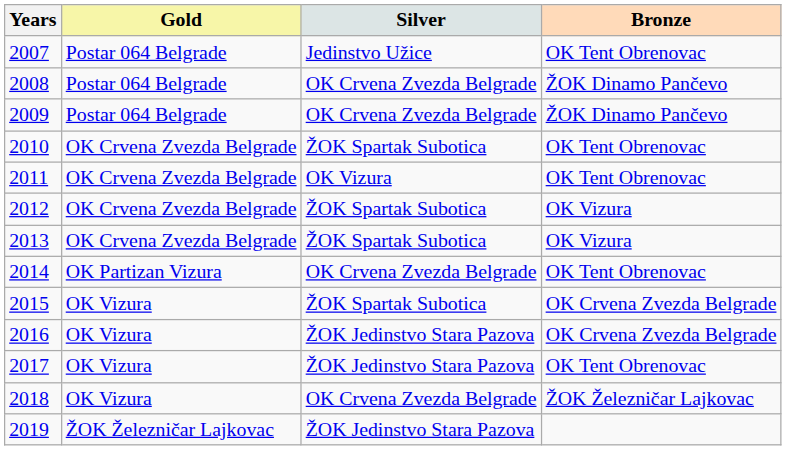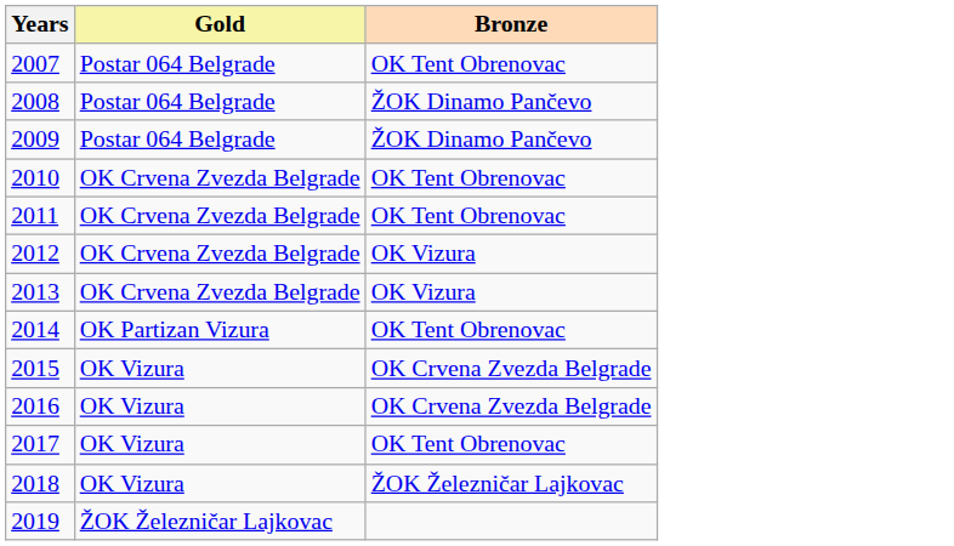 <table class="wikitable">
 <tr>
 <th>Years</th>
 <th scope="col" style="background-color: #F7F6A8;"> Gold</th>
-<th scope="col" style="background-color: #DCE5E5;"> Silver</th>
 <th scope="col" style="background-color: #FFDAB9;"> Bronze</th>
 </tr>
 <tr>
 <td><a href='#'>2007</a></td>
 <td><a href='#'>Postar 064 Belgrade</a></td>
-<td><a href='#'>Jedinstvo Užice</a></td>
 <td><a href='#'>OK Tent Obrenovac</a></td>
 </tr>
 <tr>
 <td><a href='#'>2008</a></td>
 <td><a href='#'>Postar 064 Belgrade</a></td>
-<td><a href='#'>OK Crvena Zvezda Belgrade</a></td>
 <td><a href='#'>ŽOK Dinamo Pančevo</a></td>
 </tr>
 <tr>
 <td><a href='#'>2009</a></td>
 <td><a href='#'>Postar 064 Belgrade</a></td>
-<td><a href='#'>OK Crvena Zvezda Belgrade</a></td>
 <td><a href='#'>ŽOK Dinamo Pančevo</a></td>
 </tr>
 <tr>
 <td><a href='#'>2010</a></td>
 <td><a href='#'>OK Crvena Zvezda Belgrade</a></td>
-<td><a href='#'>ŽOK Spartak Subotica</a></td>
 <td><a href='#'>OK Tent Obrenovac</a></td>
 </tr>
 <tr>
 <td><a href='#'>2011</a></td>
 <td><a href='#'>OK Crvena Zvezda Belgrade</a></td>
-<td><a href='#'>OK Vizura</a></td>
 <td><a href='#'>OK Tent Obrenovac</a></td>
 </tr>
 <tr>
 <td><a href='#'>2012</a></td>
 <td><a href='#'>OK Crvena Zvezda Belgrade</a></td>
-<td><a href='#'>ŽOK Spartak Subotica</a></td>
 <td><a href='#'>OK Vizura</a></td>
 </tr>
 <tr>
 <td><a href='#'>2013</a></td>
 <td><a href='#'>OK Crvena Zvezda Belgrade</a></td>
-<td><a href='#'>ŽOK Spartak Subotica</a></td>
 <td><a href='#'>OK Vizura</a></td>
 </tr>
 <tr>
 <td><a href='#'>2014</a></td>
 <td><a href='#'>OK Partizan Vizura</a></td>
-<td><a href='#'>OK Crvena Zvezda Belgrade</a></td>
 <td><a href='#'>OK Tent Obrenovac</a></td>
 </tr>
 <tr>
 <td><a href='#'>2015</a></td>
 <td><a href='#'>OK Vizura</a></td>
-<td><a href='#'>ŽOK Spartak Subotica</a></td>
 <td><a href='#'>OK Crvena Zvezda Belgrade</a></td>
 </tr>
 <tr>
 <td><a href='#'>2016</a></td>
 <td><a href='#'>OK Vizura</a></td>
-<td><a href='#'>ŽOK Jedinstvo Stara Pazova</a></td>
 <td><a href='#'>OK Crvena Zvezda Belgrade</a></td>
 </tr>
 <tr>
 <td><a href='#'>2017</a></td>
 <td><a href='#'>OK Vizura</a></td>
-<td><a href='#'>ŽOK Jedinstvo Stara Pazova</a></td>
 <td><a href='#'>OK Tent Obrenovac</a></td>
 </tr>
 <tr>
 <td><a href='#'>2018</a></td>
 <td><a href='#'>OK Vizura</a></td>
-<td><a href='#'>OK Crvena Zvezda Belgrade</a></td>
 <td><a href='#'>ŽOK Železničar Lajkovac</a></td>
 </tr>
 <tr>
 <td><a href='#'>2019</a></td>
 <td><a href='#'>ŽOK Železničar Lajkovac</a></td>
-<td><a href='#'>ŽOK Jedinstvo Stara Pazova</a></td>
 <td></td>
 </tr>
 </table>
